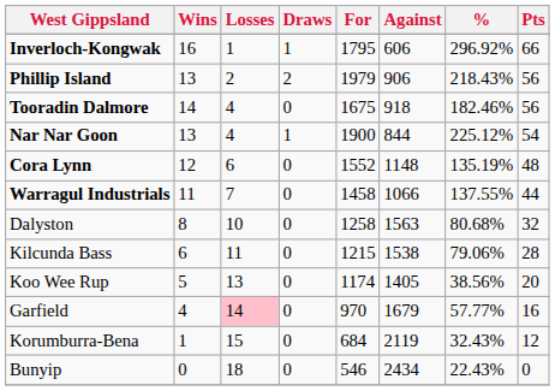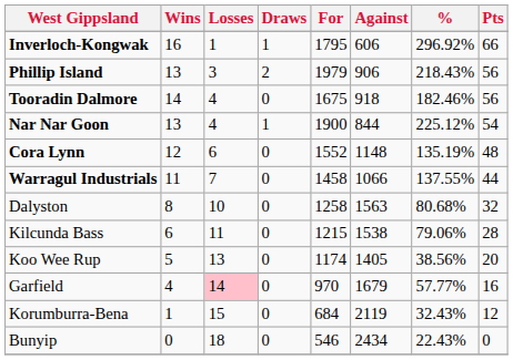 <table style="font-size: 85%; text-align: left;" class="wikitable">
 <tr>
 <th style="color:crimson">West Gippsland</th>
 <th style="color:crimson">Wins</th>
 <th style="color:crimson">Losses</th>
 <th style="color:crimson">Draws</th>
 <th style="color:crimson">For</th>
 <th style="color:crimson">Against</th>
 <th style="color:crimson">%</th>
 <th style="color:crimson">Pts</th>
 </tr>
 <tr>
 </tr>
 <tr>
 </tr>
 <tr>
 <td><strong> Inverloch-Kongwak</strong></td>
 <td>16</td>
 <td>1</td>
 <td>1</td>
 <td>1795</td>
 <td>606</td>
 <td>296.92%</td>
 <td>66</td>
 </tr>
 <tr>
 <td><strong> Phillip Island</strong></td>
 <td>13</td>
-<td>2</td>
+<td>3</td>
 <td>2</td>
 <td>1979</td>
 <td>906</td>
 <td>218.43%</td>
 <td>56</td>
 </tr>
 <tr>
 <td><strong> Tooradin Dalmore </strong></td>
 <td>14</td>
 <td>4</td>
 <td>0</td>
 <td>1675</td>
 <td>918</td>
 <td>182.46%</td>
 <td>56</td>
 </tr>
 <tr>
 <td><strong> Nar Nar Goon</strong></td>
 <td>13</td>
 <td>4</td>
 <td>1</td>
 <td>1900</td>
 <td>844</td>
 <td>225.12%</td>
 <td>54</td>
 </tr>
 <tr>
 <td><strong> Cora Lynn</strong></td>
 <td>12</td>
 <td>6</td>
 <td>0</td>
 <td>1552</td>
 <td>1148</td>
 <td>135.19%</td>
 <td>48</td>
 </tr>
 <tr>
 <td><strong> Warragul Industrials</strong></td>
 <td>11</td>
 <td>7</td>
 <td>0</td>
 <td>1458</td>
 <td>1066</td>
 <td>137.55%</td>
 <td>44</td>
 </tr>
 <tr>
 <td>Dalyston</td>
 <td>8</td>
 <td>10</td>
 <td>0</td>
 <td>1258</td>
 <td>1563</td>
 <td>80.68%</td>
 <td>32</td>
 </tr>
 <tr>
 <td>Kilcunda Bass</td>
 <td>6</td>
 <td>11</td>
 <td>0</td>
 <td>1215</td>
 <td>1538</td>
 <td>79.06%</td>
 <td>28</td>
 </tr>
 <tr>
 <td>Koo Wee Rup</td>
 <td>5</td>
 <td>13</td>
 <td>0</td>
 <td>1174</td>
 <td>1405</td>
 <td>38.56%</td>
 <td>20</td>
 </tr>
 <tr>
 <td>Garfield</td>
 <td>4</td>
 <td style="background: pink;">14</td>
 <td>0</td>
 <td>970</td>
 <td>1679</td>
 <td>57.77%</td>
 <td>16</td>
 </tr>
 <tr>
 <td>Korumburra-Bena</td>
 <td>1</td>
 <td>15</td>
 <td>0</td>
 <td>684</td>
 <td>2119</td>
 <td>32.43%</td>
 <td>12</td>
 </tr>
 <tr>
 <td>Bunyip</td>
 <td>0</td>
 <td>18</td>
 <td>0</td>
 <td>546</td>
 <td>2434</td>
 <td>22.43%</td>
 <td>0</td>
 </tr>
 <tr>
 </tr>
 </table>
